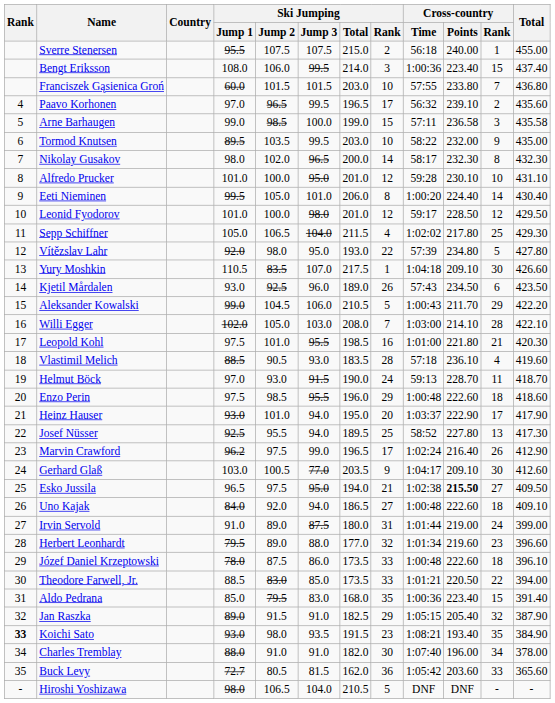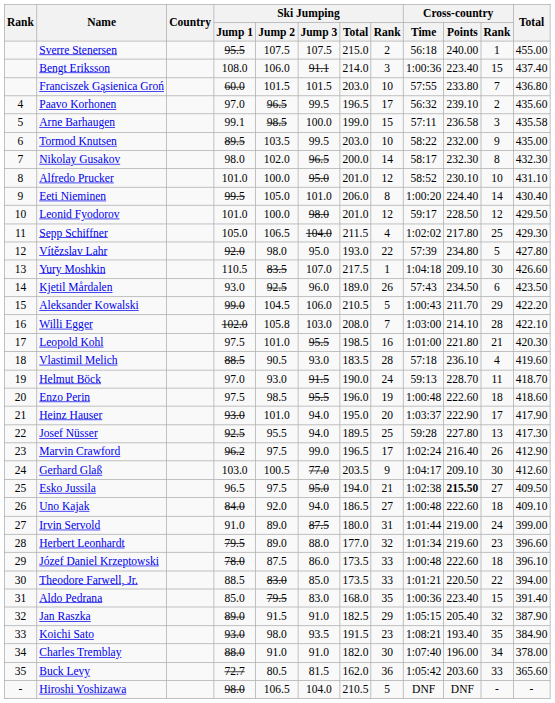 <table class="wikitable sortable" style="text-align:center">
 <tr>
 <th rowspan=2>Rank</th>
 <th rowspan=2>Name</th>
 <th rowspan=2>Country</th>
 <th colspan=5>Ski Jumping</th>
 <th colspan=3>Cross-country</th>
 <th rowspan=2>Total</th>
 </tr>
 <tr>
 <th>Jump 1</th>
 <th>Jump 2</th>
 <th>Jump 3</th>
 <th>Total</th>
 <th>Rank</th>
 <th>Time</th>
 <th>Points</th>
 <th>Rank</th>
 </tr>
 <tr>
 <td></td>
 <td align=left><a href='#'>Sverre Stenersen</a></td>
 <td align=left></td>
 <td><s>95.5</s></td>
 <td>107.5</td>
 <td>107.5</td>
 <td>215.0</td>
 <td>2</td>
 <td>56:18</td>
 <td>240.00</td>
 <td>1</td>
 <td>455.00</td>
 </tr>
 <tr>
 <td></td>
 <td align=left><a href='#'>Bengt Eriksson</a></td>
 <td align=left></td>
 <td>108.0</td>
 <td>106.0</td>
-<td><s>99.5</s></td>
+<td><s>91.1</s></td>
 <td>214.0</td>
 <td>3</td>
 <td>1:00:36</td>
 <td>223.40</td>
 <td>15</td>
 <td>437.40</td>
 </tr>
 <tr>
 <td></td>
 <td align=left><a href='#'>Franciszek Gąsienica Groń</a></td>
 <td align=left></td>
 <td><s>60.0</s></td>
 <td>101.5</td>
 <td>101.5</td>
 <td>203.0</td>
 <td>10</td>
 <td>57:55</td>
 <td>233.80</td>
 <td>7</td>
 <td>436.80</td>
 </tr>
 <tr>
 <td>4</td>
 <td align=left><a href='#'>Paavo Korhonen</a></td>
 <td align=left></td>
 <td>97.0</td>
 <td><s>96.5</s></td>
 <td>99.5</td>
 <td>196.5</td>
 <td>17</td>
 <td>56:32</td>
 <td>239.10</td>
 <td>2</td>
 <td>435.60</td>
 </tr>
 <tr>
 <td>5</td>
 <td align=left><a href='#'>Arne Barhaugen</a></td>
 <td align=left></td>
-<td>99.0</td>
+<td>99.1</td>
 <td><s>98.5</s></td>
 <td>100.0</td>
 <td>199.0</td>
 <td>15</td>
 <td>57:11</td>
 <td>236.58</td>
 <td>3</td>
 <td>435.58</td>
 </tr>
 <tr>
 <td>6</td>
 <td align=left><a href='#'>Tormod Knutsen</a></td>
 <td align=left></td>
 <td><s>89.5</s></td>
 <td>103.5</td>
 <td>99.5</td>
 <td>203.0</td>
 <td>10</td>
 <td>58:22</td>
 <td>232.00</td>
 <td>9</td>
 <td>435.00</td>
 </tr>
 <tr>
 <td>7</td>
 <td align=left><a href='#'>Nikolay Gusakov</a></td>
 <td align=left></td>
 <td>98.0</td>
 <td>102.0</td>
 <td><s>96.5</s></td>
 <td>200.0</td>
 <td>14</td>
 <td>58:17</td>
 <td>232.30</td>
 <td>8</td>
 <td>432.30</td>
 </tr>
 <tr>
 <td>8</td>
 <td align=left><a href='#'>Alfredo Prucker</a></td>
 <td align=left></td>
 <td>101.0</td>
 <td>100.0</td>
 <td><s>95.0</s></td>
 <td>201.0</td>
 <td>12</td>
-<td>59:28</td>
+<td>58:52</td>
 <td>230.10</td>
 <td>10</td>
 <td>431.10</td>
 </tr>
 <tr>
 <td>9</td>
 <td align=left><a href='#'>Eeti Nieminen</a></td>
 <td align=left></td>
 <td><s>99.5</s></td>
 <td>105.0</td>
 <td>101.0</td>
 <td>206.0</td>
 <td>8</td>
 <td>1:00:20</td>
 <td>224.40</td>
 <td>14</td>
 <td>430.40</td>
 </tr>
 <tr>
 <td>10</td>
 <td align=left><a href='#'>Leonid Fyodorov</a></td>
 <td align=left></td>
 <td>101.0</td>
 <td>100.0</td>
 <td><s>98.0</s></td>
 <td>201.0</td>
 <td>12</td>
 <td>59:17</td>
 <td>228.50</td>
 <td>12</td>
 <td>429.50</td>
 </tr>
 <tr>
 <td>11</td>
 <td align=left><a href='#'>Sepp Schiffner</a></td>
 <td align=left></td>
 <td>105.0</td>
 <td>106.5</td>
 <td><s>104.0</s></td>
 <td>211.5</td>
 <td>4</td>
 <td>1:02:02</td>
 <td>217.80</td>
 <td>25</td>
 <td>429.30</td>
 </tr>
 <tr>
 <td>12</td>
 <td align=left><a href='#'>Vítězslav Lahr</a></td>
 <td align=left></td>
 <td><s>92.0</s></td>
 <td>98.0</td>
 <td>95.0</td>
 <td>193.0</td>
 <td>22</td>
 <td>57:39</td>
 <td>234.80</td>
 <td>5</td>
 <td>427.80</td>
 </tr>
 <tr>
 <td>13</td>
 <td align=left><a href='#'>Yury Moshkin</a></td>
 <td align=left></td>
 <td>110.5</td>
 <td><s>83.5</s></td>
 <td>107.0</td>
 <td>217.5</td>
 <td>1</td>
 <td>1:04:18</td>
 <td>209.10</td>
 <td>30</td>
 <td>426.60</td>
 </tr>
 <tr>
 <td>14</td>
 <td align=left><a href='#'>Kjetil Mårdalen</a></td>
 <td align=left></td>
 <td>93.0</td>
 <td><s>92.5</s></td>
 <td>96.0</td>
 <td>189.0</td>
 <td>26</td>
 <td>57:43</td>
 <td>234.50</td>
 <td>6</td>
 <td>423.50</td>
 </tr>
 <tr>
 <td>15</td>
 <td align=left><a href='#'>Aleksander Kowalski</a></td>
 <td align=left></td>
 <td><s>99.0</s></td>
 <td>104.5</td>
 <td>106.0</td>
 <td>210.5</td>
 <td>5</td>
 <td>1:00:43</td>
 <td>211.70</td>
 <td>29</td>
 <td>422.20</td>
 </tr>
 <tr>
 <td>16</td>
 <td align=left><a href='#'>Willi Egger</a></td>
 <td align=left></td>
 <td><s>102.0</s></td>
-<td>105.0</td>
+<td>105.8</td>
 <td>103.0</td>
 <td>208.0</td>
 <td>7</td>
 <td>1:03:00</td>
 <td>214.10</td>
 <td>28</td>
 <td>422.10</td>
 </tr>
 <tr>
 <td>17</td>
 <td align=left><a href='#'>Leopold Kohl</a></td>
 <td align=left></td>
 <td>97.5</td>
 <td>101.0</td>
 <td><s>95.5</s></td>
 <td>198.5</td>
 <td>16</td>
 <td>1:01:00</td>
 <td>221.80</td>
 <td>21</td>
 <td>420.30</td>
 </tr>
 <tr>
 <td>18</td>
 <td align=left><a href='#'>Vlastimil Melich</a></td>
 <td align=left></td>
 <td><s>88.5</s></td>
 <td>90.5</td>
 <td>93.0</td>
 <td>183.5</td>
 <td>28</td>
 <td>57:18</td>
 <td>236.10</td>
 <td>4</td>
 <td>419.60</td>
 </tr>
 <tr>
 <td>19</td>
 <td align=left><a href='#'>Helmut Böck</a></td>
 <td align=left></td>
 <td>97.0</td>
 <td>93.0</td>
 <td><s>91.5</s></td>
 <td>190.0</td>
 <td>24</td>
 <td>59:13</td>
 <td>228.70</td>
 <td>11</td>
 <td>418.70</td>
 </tr>
 <tr>
 <td>20</td>
 <td align=left><a href='#'>Enzo Perin</a></td>
 <td align=left></td>
 <td>97.5</td>
 <td>98.5</td>
 <td><s>95.5</s></td>
 <td>196.0</td>
-<td>29</td>
+<td>19</td>
 <td>1:00:48</td>
 <td>222.60</td>
 <td>18</td>
 <td>418.60</td>
 </tr>
 <tr>
 <td>21</td>
 <td align=left><a href='#'>Heinz Hauser</a></td>
 <td align=left></td>
 <td><s>93.0</s></td>
 <td>101.0</td>
 <td>94.0</td>
 <td>195.0</td>
 <td>20</td>
 <td>1:03:37</td>
 <td>222.90</td>
 <td>17</td>
 <td>417.90</td>
 </tr>
 <tr>
 <td>22</td>
 <td align=left><a href='#'>Josef Nüsser</a></td>
 <td align=left></td>
 <td><s>92.5</s></td>
 <td>95.5</td>
 <td>94.0</td>
 <td>189.5</td>
 <td>25</td>
-<td>58:52</td>
+<td>59:28</td>
 <td>227.80</td>
 <td>13</td>
 <td>417.30</td>
 </tr>
 <tr>
 <td>23</td>
 <td align=left><a href='#'>Marvin Crawford</a></td>
 <td align=left></td>
 <td><s>96.2</s></td>
 <td>97.5</td>
 <td>99.0</td>
 <td>196.5</td>
 <td>17</td>
 <td>1:02:24</td>
 <td>216.40</td>
 <td>26</td>
 <td>412.90</td>
 </tr>
 <tr>
 <td>24</td>
 <td align=left><a href='#'>Gerhard Glaß</a></td>
 <td align=left></td>
 <td>103.0</td>
 <td>100.5</td>
 <td><s>77.0</s></td>
 <td>203.5</td>
 <td>9</td>
 <td>1:04:17</td>
 <td>209.10</td>
 <td>30</td>
 <td>412.60</td>
 </tr>
 <tr>
 <td>25</td>
 <td align=left><a href='#'>Esko Jussila</a></td>
 <td align=left></td>
 <td>96.5</td>
 <td>97.5</td>
 <td><s>95.0</s></td>
 <td>194.0</td>
 <td>21</td>
 <td>1:02:38</td>
 <td><strong>215.50</strong></td>
 <td>27</td>
 <td>409.50</td>
 </tr>
 <tr>
 <td>26</td>
 <td align=left><a href='#'>Uno Kajak</a></td>
 <td align=left></td>
 <td><s>84.0</s></td>
 <td>92.0</td>
 <td>94.0</td>
 <td>186.5</td>
 <td>27</td>
 <td>1:00:48</td>
 <td>222.60</td>
 <td>18</td>
 <td>409.10</td>
 </tr>
 <tr>
 <td>27</td>
 <td align=left><a href='#'>Irvin Servold</a></td>
 <td align=left></td>
 <td>91.0</td>
 <td>89.0</td>
 <td><s>87.5</s></td>
 <td>180.0</td>
 <td>31</td>
 <td>1:01:44</td>
 <td>219.00</td>
 <td>24</td>
 <td>399.00</td>
 </tr>
 <tr>
 <td>28</td>
 <td align=left><a href='#'>Herbert Leonhardt</a></td>
 <td align=left></td>
 <td><s>79.5</s></td>
 <td>89.0</td>
 <td>88.0</td>
 <td>177.0</td>
 <td>32</td>
 <td>1:01:34</td>
 <td>219.60</td>
 <td>23</td>
 <td>396.60</td>
 </tr>
 <tr>
 <td>29</td>
 <td align=left><a href='#'>Józef Daniel Krzeptowski</a></td>
 <td align=left></td>
 <td><s>78.0</s></td>
 <td>87.5</td>
 <td>86.0</td>
 <td>173.5</td>
 <td>33</td>
 <td>1:00:48</td>
 <td>222.60</td>
 <td>18</td>
 <td>396.10</td>
 </tr>
 <tr>
 <td>30</td>
 <td align=left><a href='#'>Theodore Farwell, Jr.</a></td>
 <td align=left></td>
 <td>88.5</td>
 <td><s>83.0</s></td>
 <td>85.0</td>
 <td>173.5</td>
 <td>33</td>
 <td>1:01:21</td>
 <td>220.50</td>
 <td>22</td>
 <td>394.00</td>
 </tr>
 <tr>
 <td>31</td>
 <td align=left><a href='#'>Aldo Pedrana</a></td>
 <td align=left></td>
 <td>85.0</td>
 <td><s>79.5</s></td>
 <td>83.0</td>
 <td>168.0</td>
 <td>35</td>
 <td>1:00:36</td>
 <td>223.40</td>
 <td>15</td>
 <td>391.40</td>
 </tr>
 <tr>
 <td>32</td>
 <td align=left><a href='#'>Jan Raszka</a></td>
 <td align=left></td>
 <td><s>89.0</s></td>
 <td>91.5</td>
 <td>91.0</td>
 <td>182.5</td>
 <td>29</td>
 <td>1:05:15</td>
 <td>205.40</td>
 <td>32</td>
 <td>387.90</td>
 </tr>
 <tr>
-<td><strong>33</strong></td>
+<td>33</td>
 <td align=left><a href='#'>Koichi Sato</a></td>
 <td align=left></td>
 <td><s>93.0</s></td>
 <td>98.0</td>
 <td>93.5</td>
 <td>191.5</td>
 <td>23</td>
 <td>1:08:21</td>
 <td>193.40</td>
 <td>35</td>
 <td>384.90</td>
 </tr>
 <tr>
 <td>34</td>
 <td align=left><a href='#'>Charles Tremblay</a></td>
 <td align=left></td>
 <td><s>88.0</s></td>
 <td>91.0</td>
 <td>91.0</td>
 <td>182.0</td>
 <td>30</td>
 <td>1:07:40</td>
 <td>196.00</td>
 <td>34</td>
 <td>378.00</td>
 </tr>
 <tr>
 <td>35</td>
 <td align=left><a href='#'>Buck Levy</a></td>
 <td align=left></td>
 <td><s>72.7</s></td>
 <td>80.5</td>
 <td>81.5</td>
 <td>162.0</td>
 <td>36</td>
 <td>1:05:42</td>
 <td>203.60</td>
 <td>33</td>
 <td>365.60</td>
 </tr>
 <tr>
 <td>-</td>
 <td align=left><a href='#'>Hiroshi Yoshizawa</a></td>
 <td align=left></td>
 <td><s>98.0</s></td>
 <td>106.5</td>
 <td>104.0</td>
 <td>210.5</td>
 <td>5</td>
 <td>DNF</td>
 <td>DNF</td>
 <td>-</td>
 <td>-</td>
 </tr>
 </table>
